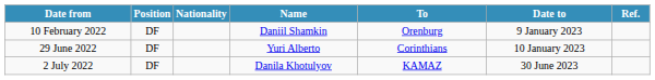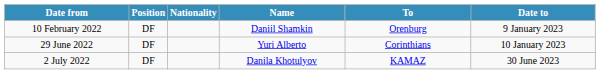 <table class="wikitable" style="text-align:center; font-size:90%; ">
 <tr>
 <th style="background:#348EB9; color:white; width:200px;">Date from</th>
 <th style="background:#348EB9; color:white; width:50px;">Position</th>
 <th style="background:#348EB9; color:white; width:50px;">Nationality</th>
 <th style="background:#348EB9; color:white; width:200px;">Name</th>
 <th style="background:#348EB9; color:white; width:200px;">To</th>
 <th style="background:#348EB9; color:white; width:200px;">Date to</th>
-<th style="background:#348EB9; color:white; width:50px;">Ref.</th>
 </tr>
 <tr>
 <td>10 February 2022</td>
 <td>DF</td>
 <td></td>
 <td><a href='#'>Daniil Shamkin</a></td>
 <td><a href='#'>Orenburg</a></td>
 <td>9 January 2023</td>
-<td></td>
 </tr>
 <tr>
 <td>29 June 2022</td>
 <td>DF</td>
 <td></td>
 <td><a href='#'>Yuri Alberto</a></td>
 <td><a href='#'>Corinthians</a></td>
 <td>10 January 2023</td>
-<td></td>
 </tr>
 <tr>
 <td>2 July 2022</td>
 <td>DF</td>
 <td></td>
 <td><a href='#'>Danila Khotulyov</a></td>
 <td><a href='#'>KAMAZ</a></td>
 <td>30 June 2023</td>
-<td></td>
 </tr>
 </table>
